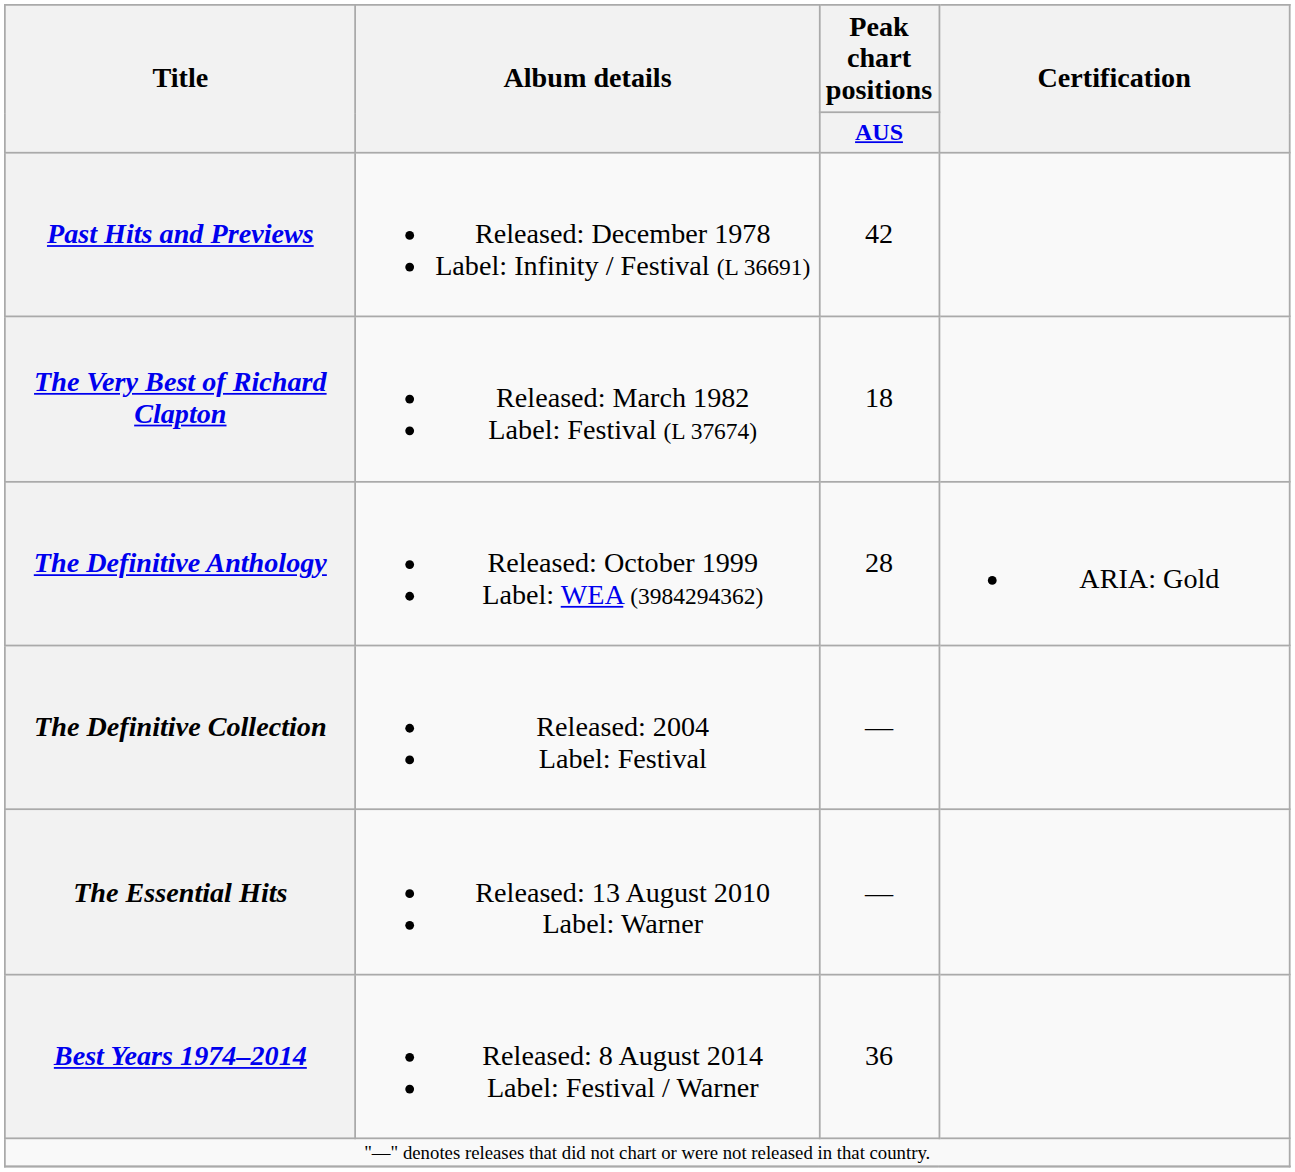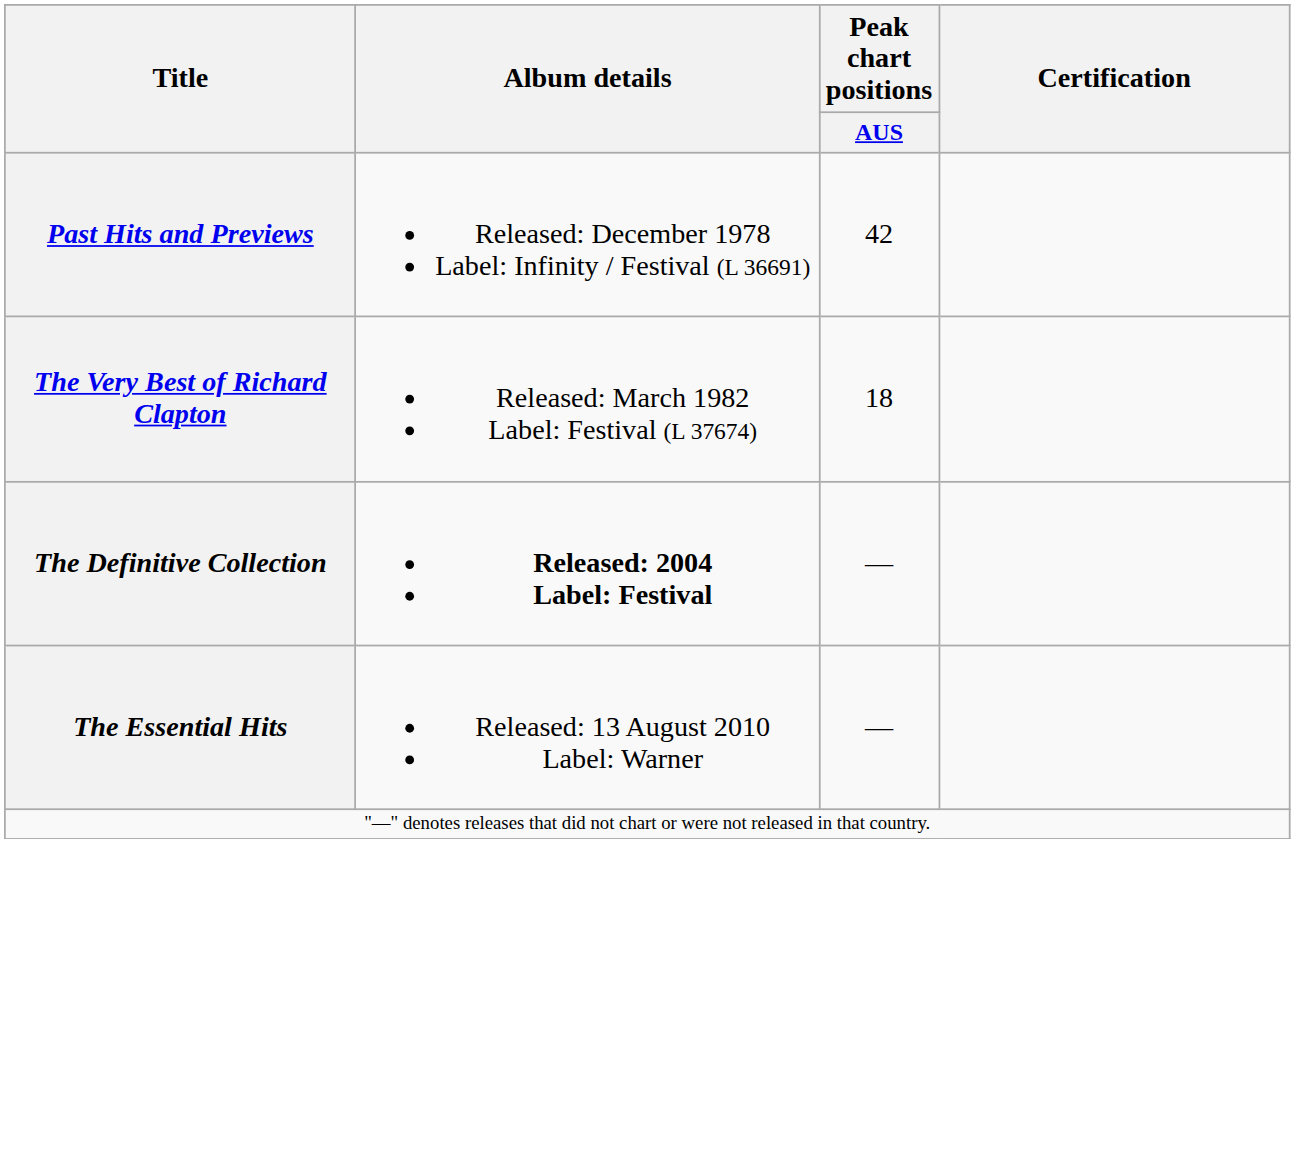 <table class="wikitable plainrowheaders" style="text-align:center;" border="1">
 <tr>
 <th scope="col" rowspan="2" style="width:12em;">Title</th>
 <th scope="col" rowspan="2" style="width:16em;">Album details</th>
 <th scope="col" colspan="1">Peak chart<br>positions</th>
 <th scope="col" rowspan="2" style="width:12em;">Certification</th>
 </tr>
 <tr>
 <th style="width:3em;font-size:85%"><a href='#'>AUS</a><br></th>
 </tr>
 <tr>
 <th scope="row"><em><a href='#'>Past Hits and Previews</a></em></th>
 <td><br><ul><li>Released: December 1978</li><li>Label: Infinity / Festival  <small>(L 36691)</small></li></ul></td>
 <td align="center">42</td>
 <td></td>
 </tr>
 <tr>
 <th scope="row"><em><a href='#'>The Very Best of Richard Clapton</a></em></th>
 <td><br><ul><li>Released: March 1982</li><li>Label: Festival <small>(L 37674)</small></li></ul></td>
 <td align="center">18</td>
 <td></td>
 </tr>
 <tr>
-<th scope="row"><em><a href='#'>The Definitive Anthology</a></em></th>
-<td><br><ul><li>Released: October 1999</li><li>Label: <a href='#'>WEA</a> <small>(3984294362)</small></li></ul></td>
-<td align="center">28</td>
-<td><br><ul><li>ARIA: Gold</li></ul></td>
-</tr>
-<tr>
 <th scope="row"><em>The Definitive Collection</em></th>
-<td><br><ul><li>Released: 2004</li><li>Label: Festival</li></ul></td>
+<td><strong><br><ul><li>Released: 2004</li><li>Label: Festival</li></ul></strong></td>
 <td align="center">—</td>
 <td></td>
 </tr>
 <tr>
 <th scope="row"><em>The Essential Hits</em></th>
 <td><br><ul><li>Released: 13 August 2010</li><li>Label: Warner</li></ul></td>
 <td align="center">—</td>
 <td></td>
 </tr>
 <tr>
-<th scope="row"><em><a href='#'>Best Years 1974–2014</a></em></th>
-<td><br><ul><li>Released: 8 August 2014</li><li>Label: Festival / Warner</li></ul></td>
-<td align="center">36</td>
-<td></td>
-</tr>
-<tr>
 <td align="center" colspan="4" style="font-size: 8pt">"—" denotes releases that did not chart or were not released in that country.</td>
 </tr>
 <tr>
 </tr>
 </table>
